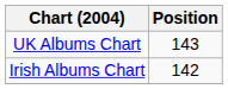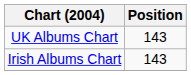 <table class="wikitable plainrowheaders sortable" style="text-align:center;" border="1">
 <tr>
 <th scope="col">Chart (2004)</th>
 <th scope="col">Position</th>
 </tr>
 <tr>
 <td><a href='#'>UK Albums Chart</a></td>
 <td>143</td>
 </tr>
 <tr>
 <td><a href='#'>Irish Albums Chart</a></td>
-<td>142</td>
+<td>143</td>
 </tr>
 <tr>
 </tr>
 </table>
